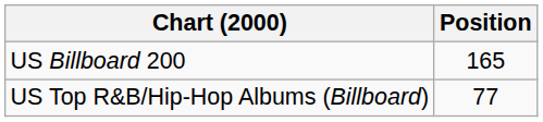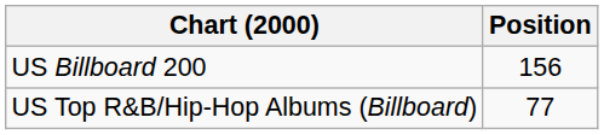 <table class="wikitable sortable">
 <tr>
 <th>Chart (2000)</th>
 <th>Position</th>
 </tr>
 <tr>
 <td>US <em>Billboard</em> 200</td>
-<td align="center">165</td>
+<td align="center">156</td>
 </tr>
 <tr>
 <td>US Top R&B/Hip-Hop Albums (<em>Billboard</em>)</td>
 <td align="center">77</td>
 </tr>
 </table>
